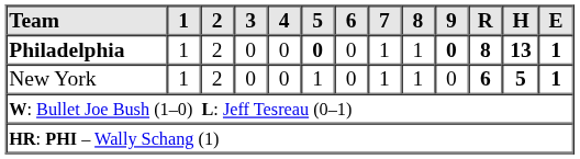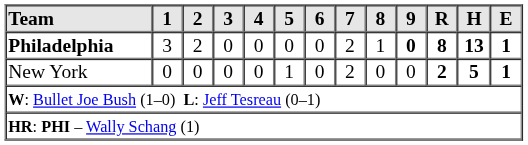 <table border=1 cellspacing=0 width=425 style="margin-left:3em;">
 <tr style="text-align:center; background-color:#e6e6e6;">
 <th align=left width=125>Team</th>
 <th width=25>1</th>
 <th width=25>2</th>
 <th width=25>3</th>
 <th width=25>4</th>
 <th width=25>5</th>
 <th width=25>6</th>
 <th width=25>7</th>
 <th width=25>8</th>
 <th width=25>9</th>
 <th width=25>R</th>
 <th width=25>H</th>
 <th width=25>E</th>
 </tr>
 <tr style="text-align:center;">
 <td align=left><strong>Philadelphia</strong></td>
-<td>1</td>
+<td>3</td>
 <td>2</td>
 <td>0</td>
 <td>0</td>
-<td><strong>0</strong></td>
 <td>0</td>
-<td>1</td>
+<td>0</td>
+<td>2</td>
 <td>1</td>
 <td><strong>0</strong></td>
 <td><strong>8</strong></td>
 <td><strong>13</strong></td>
 <td><strong>1</strong></td>
 </tr>
 <tr style="text-align:center;">
 <td align=left>New York</td>
-<td>1</td>
-<td>2</td>
+<td>0</td>
+<td>0</td>
 <td>0</td>
 <td>0</td>
 <td>1</td>
 <td>0</td>
-<td>1</td>
-<td>1</td>
+<td>2</td>
 <td>0</td>
-<td><strong>6</strong></td>
+<td>0</td>
+<td><strong>2</strong></td>
 <td><strong>5</strong></td>
 <td><strong>1</strong></td>
 </tr>
 <tr style="text-align:left;">
 <td colspan=13><small><strong>W</strong>: <a href='#'>Bullet Joe Bush</a> (1–0)  <strong>L</strong>: <a href='#'>Jeff Tesreau</a> (0–1)</small></td>
 </tr>
 <tr style="text-align:left;">
 <td colspan=13><small><strong>HR</strong>: <strong>PHI</strong> – <a href='#'>Wally Schang</a> (1)</small></td>
 </tr>
 </table>
